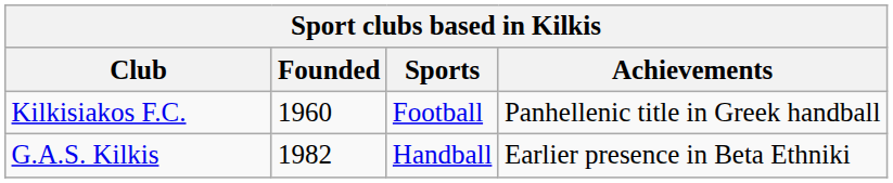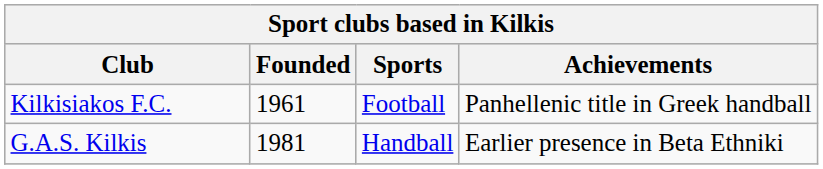 <table class="wikitable">
 <tr>
 <th colspan="4">Sport clubs based in Kilkis</th>
 </tr>
 <tr>
 <th width="150">Club</th>
 <th>Founded</th>
 <th>Sports</th>
 <th>Achievements</th>
 </tr>
 <tr>
 <td><a href='#'>Kilkisiakos F.C.</a></td>
-<td>1960</td>
+<td>1961</td>
 <td><a href='#'>Football</a></td>
 <td>Panhellenic title in Greek handball</td>
 </tr>
 <tr>
 <td><a href='#'>G.A.S. Kilkis</a></td>
-<td>1982</td>
+<td>1981</td>
 <td><a href='#'>Handball</a></td>
 <td>Earlier presence in Beta Ethniki</td>
 </tr>
 </table>
